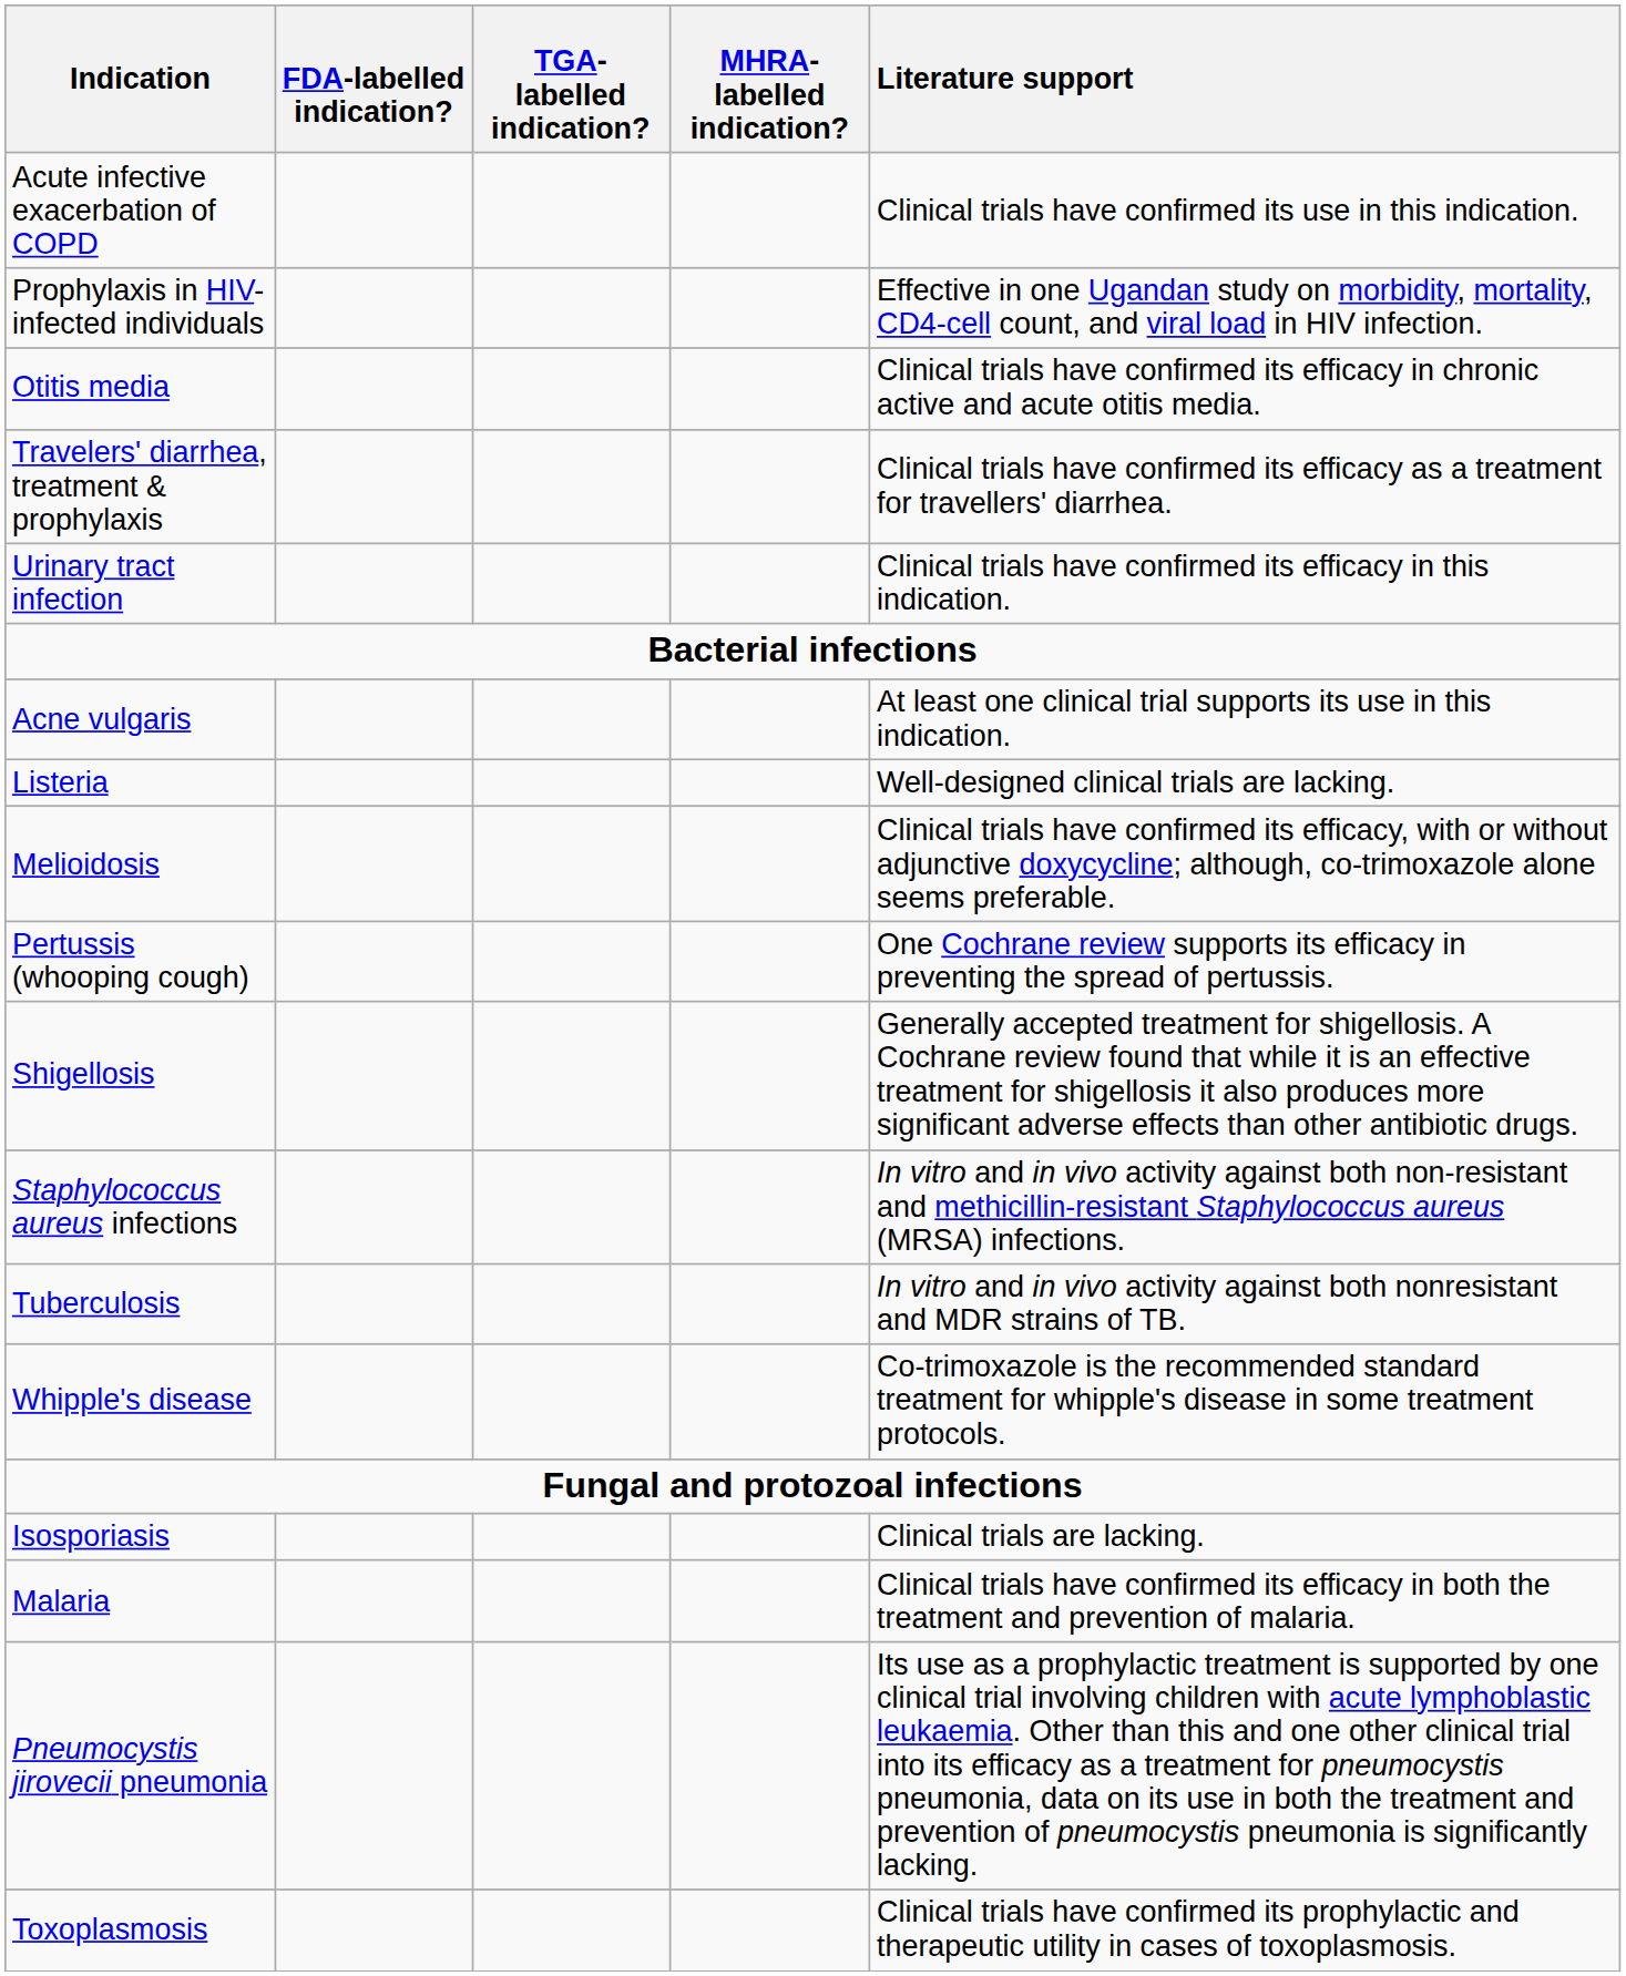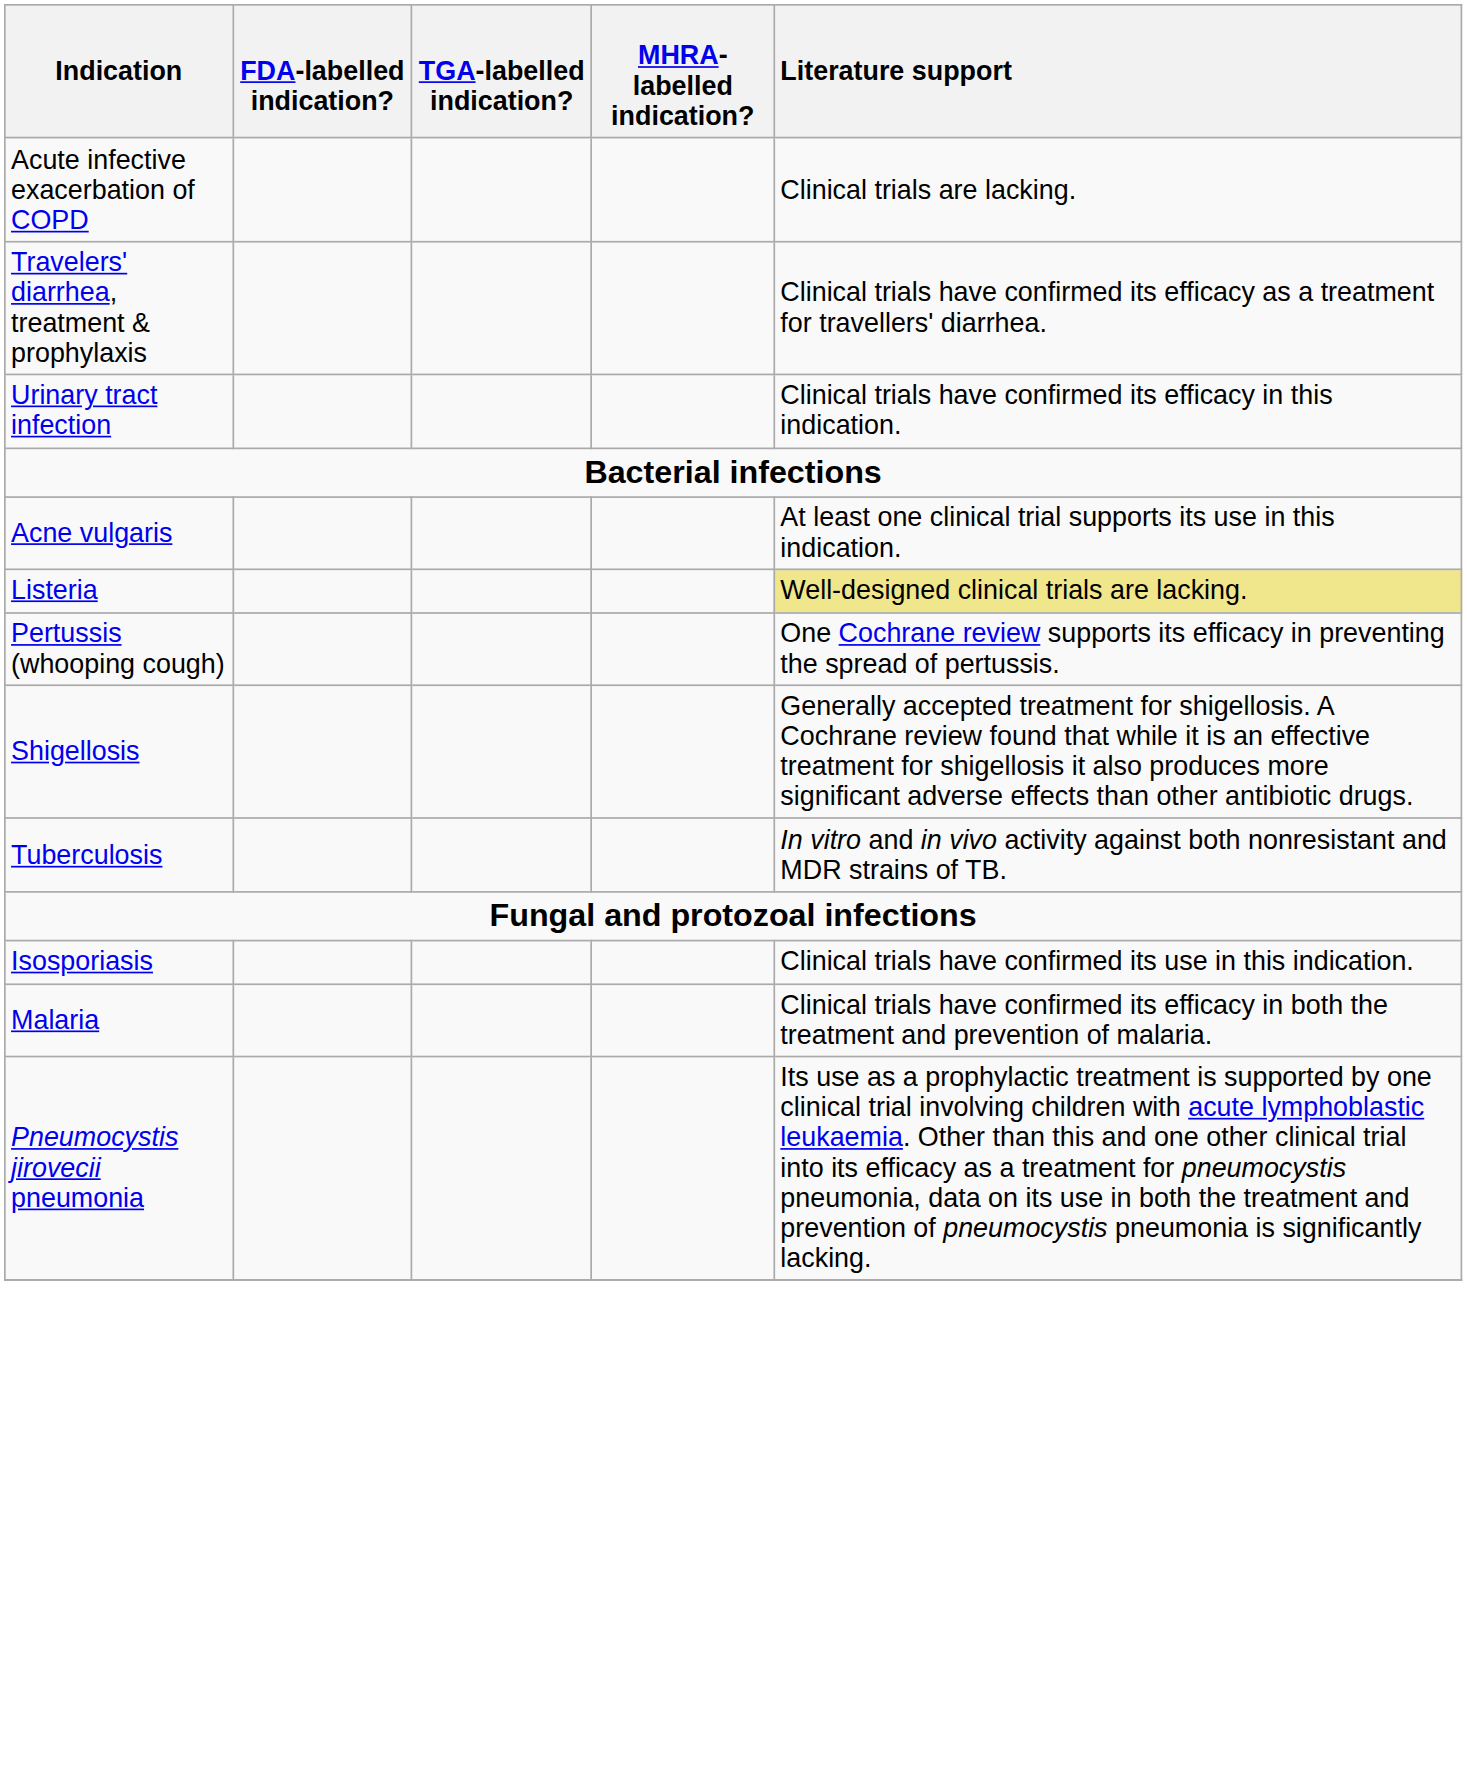 <table class="wikitable">
 <tr>
 <th scope="col">Indication</th>
 <th scope="col"><br><a href='#'>FDA</a>-labelled indication?</th>
 <th scope="col"><br><a href='#'>TGA</a>-labelled indication?</th>
 <th scope="col"><br><a href='#'>MHRA</a>-labelled indication?</th>
 <th scope="col" style="text-align: left;">Literature support</th>
 </tr>
 <tr>
 <td>Acute infective exacerbation of <a href='#'>COPD</a></td>
 <td></td>
 <td></td>
 <td></td>
-<td>Clinical trials have confirmed its use in this indication.</td>
-</tr>
-<tr>
-<td>Prophylaxis in <a href='#'>HIV</a>-infected individuals</td>
-<td></td>
-<td></td>
-<td></td>
-<td>Effective in one <a href='#'>Ugandan</a> study on <a href='#'>morbidity</a>, <a href='#'>mortality</a>, <a href='#'>CD4-cell</a> count, and <a href='#'>viral load</a> in HIV infection.</td>
-</tr>
-<tr>
-<td><a href='#'>Otitis media</a></td>
-<td></td>
-<td></td>
-<td></td>
-<td>Clinical trials have confirmed its efficacy in chronic active and acute otitis media.</td>
+<td>Clinical trials are lacking.</td>
 </tr>
 <tr>
 <td><a href='#'>Travelers' diarrhea</a>, treatment & prophylaxis</td>
 <td></td>
 <td></td>
 <td></td>
 <td>Clinical trials have confirmed its efficacy as a treatment for travellers' diarrhea.</td>
 </tr>
 <tr>
 <td><a href='#'>Urinary tract infection</a></td>
 <td></td>
 <td></td>
 <td></td>
 <td>Clinical trials have confirmed its efficacy in this indication.</td>
 </tr>
 <tr>
 <td colspan="5" align="center"><strong><big>Bacterial infections</big></strong></td>
 </tr>
 <tr>
 <td><a href='#'>Acne vulgaris</a></td>
 <td></td>
 <td></td>
 <td></td>
 <td>At least one clinical trial supports its use in this indication.</td>
 </tr>
 <tr>
 <td><a href='#'>Listeria</a></td>
 <td></td>
 <td></td>
 <td></td>
-<td>Well-designed clinical trials are lacking.</td>
-</tr>
-<tr>
-<td><a href='#'>Melioidosis</a></td>
-<td></td>
-<td></td>
-<td></td>
-<td>Clinical trials have confirmed its efficacy, with or without adjunctive <a href='#'>doxycycline</a>; although, co-trimoxazole alone seems preferable.</td>
+<td style="background: khaki;">Well-designed clinical trials are lacking.</td>
 </tr>
 <tr>
 <td><a href='#'>Pertussis</a> (whooping cough)</td>
 <td></td>
 <td></td>
 <td></td>
 <td>One <a href='#'>Cochrane review</a> supports its efficacy in preventing the spread of pertussis.</td>
 </tr>
 <tr>
 <td><a href='#'>Shigellosis</a></td>
 <td></td>
 <td></td>
 <td></td>
 <td>Generally accepted treatment for shigellosis. A Cochrane review found that while it is an effective treatment for shigellosis it also produces more significant adverse effects than other antibiotic drugs.</td>
 </tr>
 <tr>
-<td><em><a href='#'>Staphylococcus aureus</a></em> infections</td>
-<td></td>
-<td></td>
-<td></td>
-<td><em>In vitro</em> and <em>in vivo</em> activity against both non-resistant and <a href='#'>methicillin-resistant <em>Staphylococcus aureus</em></a> (MRSA) infections.</td>
-</tr>
-<tr>
 <td><a href='#'>Tuberculosis</a></td>
 <td></td>
 <td></td>
 <td></td>
 <td><em>In vitro</em> and <em>in vivo</em> activity against both nonresistant and MDR strains of TB.</td>
-</tr>
-<tr>
-<td><a href='#'>Whipple's disease</a></td>
-<td></td>
-<td></td>
-<td></td>
-<td>Co-trimoxazole is the recommended standard treatment for whipple's disease in some treatment protocols.</td>
 </tr>
 <tr>
 <td colspan="5" align="center"><strong><big>Fungal and protozoal infections</big></strong></td>
 </tr>
 <tr>
 <td><a href='#'>Isosporiasis</a></td>
 <td></td>
 <td></td>
 <td></td>
-<td>Clinical trials are lacking.</td>
+<td>Clinical trials have confirmed its use in this indication.</td>
 </tr>
 <tr>
 <td><a href='#'>Malaria</a></td>
 <td></td>
 <td></td>
 <td></td>
 <td>Clinical trials have confirmed its efficacy in both the treatment and prevention of malaria.</td>
 </tr>
 <tr>
 <td><a href='#'><em>Pneumocystis jirovecii</em> pneumonia</a></td>
 <td></td>
 <td></td>
 <td></td>
 <td>Its use as a prophylactic treatment is supported by one clinical trial involving children with <a href='#'>acute lymphoblastic leukaemia</a>. Other than this and one other clinical trial into its efficacy as a treatment for <em>pneumocystis</em> pneumonia, data on its use in both the treatment and prevention of <em>pneumocystis</em> pneumonia is significantly lacking.</td>
 </tr>
 <tr>
-<td><a href='#'>Toxoplasmosis</a></td>
-<td></td>
-<td></td>
-<td></td>
-<td>Clinical trials have confirmed its prophylactic and therapeutic utility in cases of toxoplasmosis.</td>
-</tr>
-<tr>
 </tr>
 </table>
